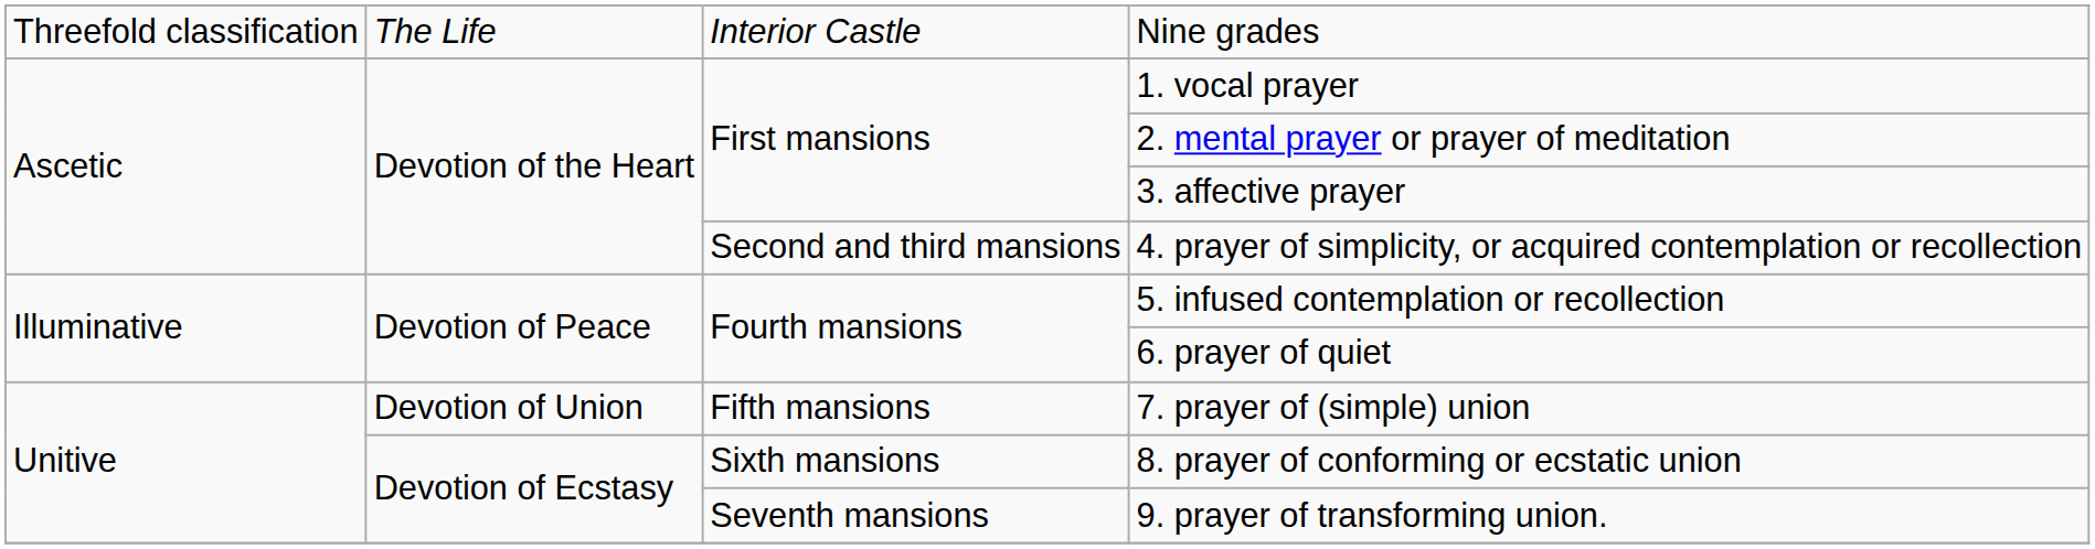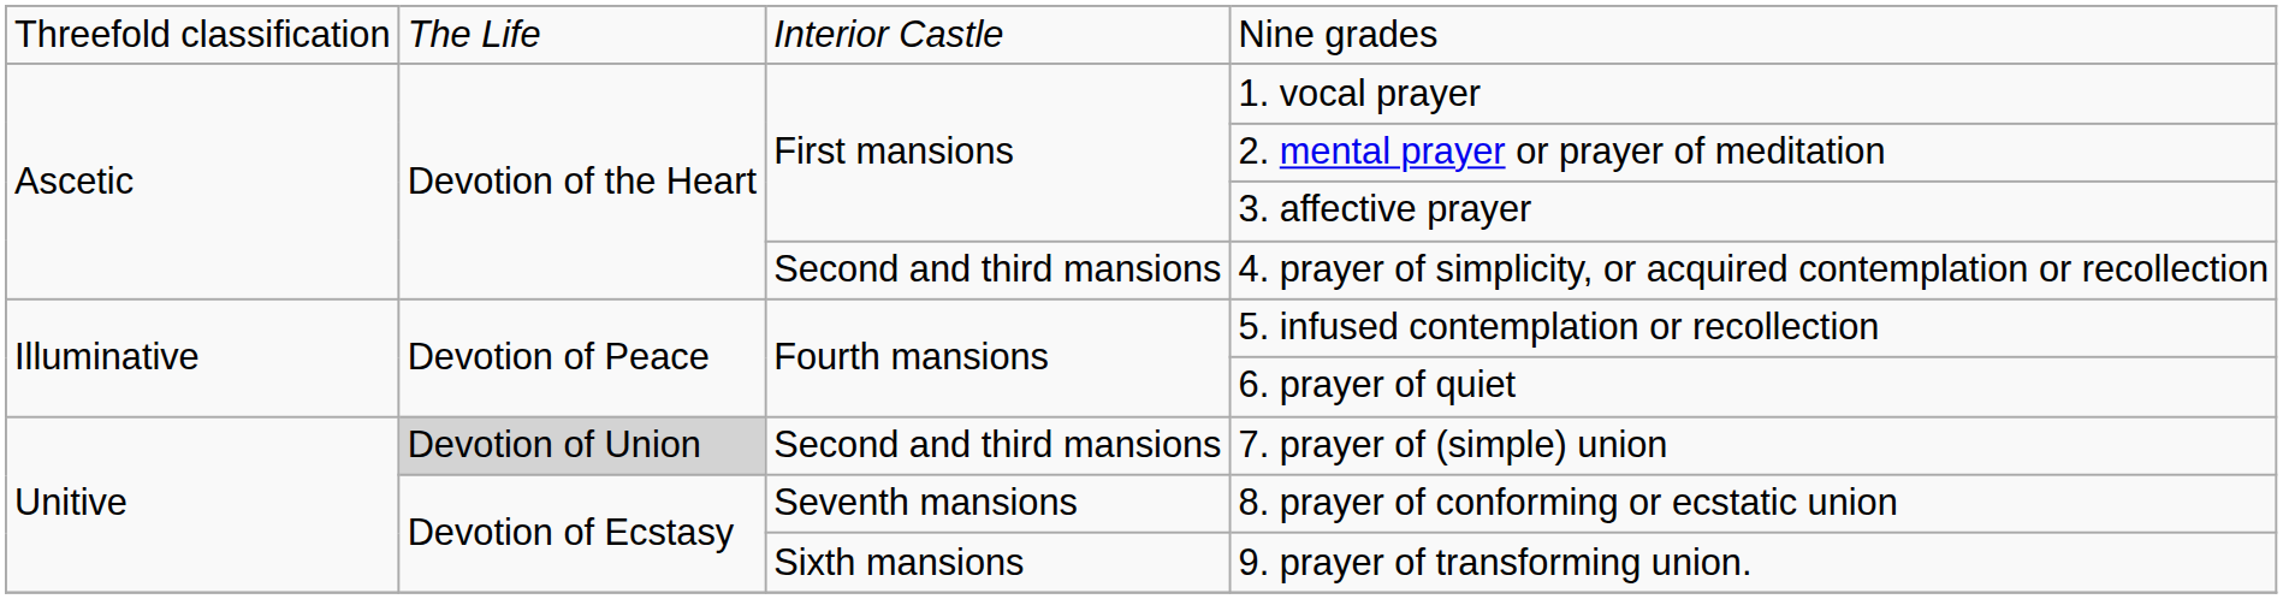 <table class="wikitable">
 <tr>
 <td>Threefold classification</td>
 <td><em>The Life</em></td>
 <td><em>Interior Castle</em></td>
 <td>Nine grades</td>
 </tr>
 <tr>
 <td rowspan=4>Ascetic</td>
 <td rowspan=4>Devotion of the Heart</td>
 <td rowspan=3>First mansions</td>
 <td>1. vocal prayer</td>
 </tr>
 <tr>
 <td>2. <a href='#'>mental prayer</a> or prayer of meditation</td>
 </tr>
 <tr>
 <td>3. affective prayer</td>
 </tr>
 <tr>
 <td>Second and third mansions</td>
 <td>4. prayer of simplicity, or acquired contemplation or recollection</td>
 </tr>
 <tr>
 <td rowspan=2>Illuminative</td>
 <td rowspan=2>Devotion of Peace</td>
 <td rowspan=2>Fourth mansions</td>
 <td>5. infused contemplation or recollection</td>
 </tr>
 <tr>
 <td>6. prayer of quiet</td>
 </tr>
 <tr>
 <td rowspan=3>Unitive</td>
-<td rowspan=1>Devotion of Union</td>
-<td>Fifth mansions</td>
+<td rowspan=1 style="background: lightgrey;">Devotion of Union</td>
+<td>Second and third mansions</td>
 <td>7. prayer of (simple) union</td>
 </tr>
 <tr>
 <td rowspan =2>Devotion of Ecstasy</td>
-<td>Sixth mansions</td>
+<td>Seventh mansions</td>
 <td>8. prayer of conforming or ecstatic union</td>
 </tr>
 <tr>
-<td>Seventh mansions</td>
+<td>Sixth mansions</td>
 <td>9. prayer of transforming union.</td>
 </tr>
 <tr>
 </tr>
 </table>
